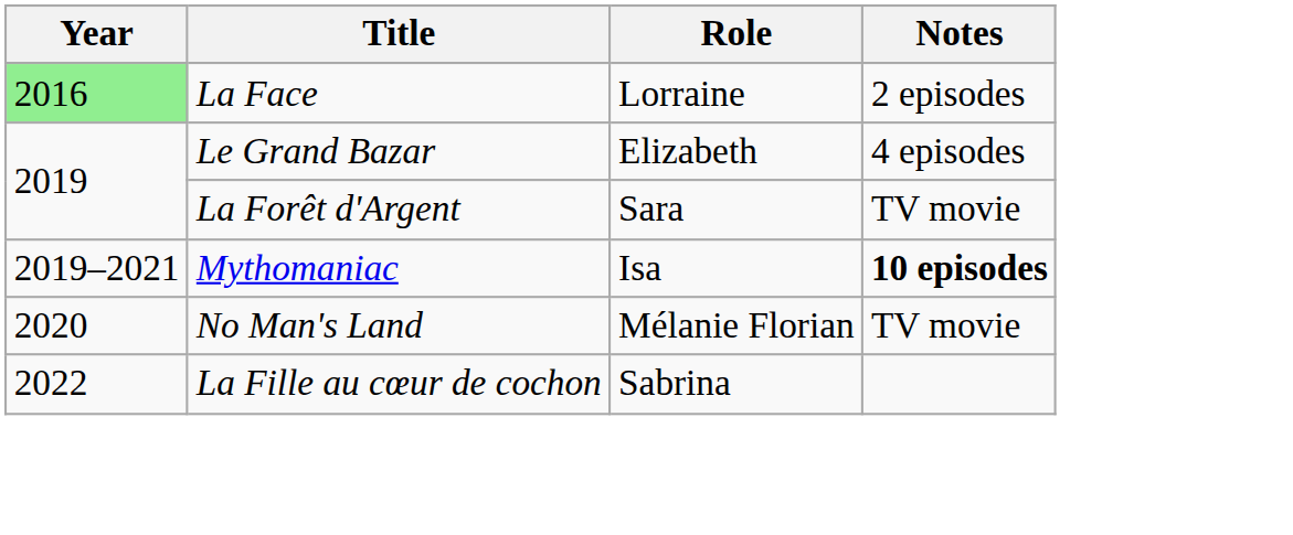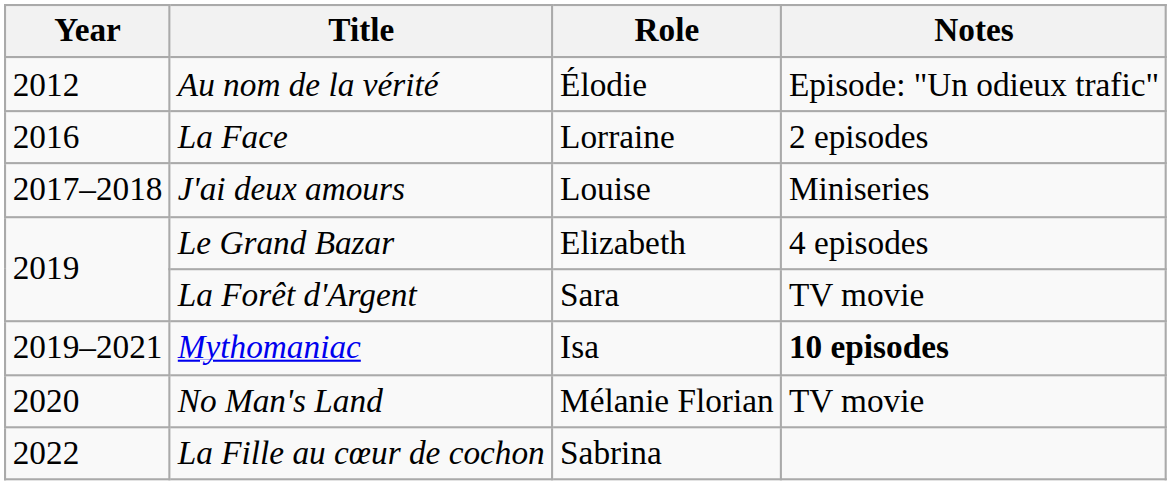 <table class="wikitable plainrowheaders sortable">
 <tr>
 <th scope="col">Year</th>
 <th scope="col">Title</th>
 <th scope="col">Role</th>
 <th scope="col" class="unsortable">Notes</th>
 </tr>
 <tr>
-<td style="background: lightgreen;">2016</td>
+<td>2012</td>
+<td><em>Au nom de la vérité</em></td>
+<td>Élodie</td>
+<td>Episode: "Un odieux trafic"</td>
+</tr>
+<tr>
+<td>2016</td>
 <td><em>La Face</em></td>
 <td>Lorraine</td>
 <td>2 episodes</td>
+</tr>
+<tr>
+<td>2017–2018</td>
+<td><em>J'ai deux amours</em></td>
+<td>Louise</td>
+<td>Miniseries</td>
 </tr>
 <tr>
 <td rowspan="2">2019</td>
 <td><em>Le Grand Bazar</em></td>
 <td>Elizabeth</td>
 <td>4 episodes</td>
 </tr>
 <tr>
 <td><em>La Forêt d'Argent</em></td>
 <td>Sara</td>
 <td>TV movie</td>
 </tr>
 <tr>
 <td>2019–2021</td>
 <td><em><a href='#'>Mythomaniac</a></em></td>
 <td>Isa</td>
 <td><strong>10 episodes</strong></td>
 </tr>
 <tr>
 <td>2020</td>
 <td><em>No Man's Land</em></td>
 <td>Mélanie Florian</td>
 <td>TV movie</td>
 </tr>
 <tr>
 <td>2022</td>
 <td><em>La Fille au cœur de cochon</em></td>
 <td>Sabrina</td>
 <td></td>
 </tr>
 </table>
